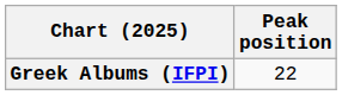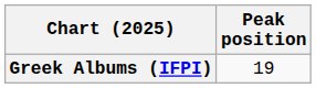 <table class="wikitable sortable plainrowheaders" style="text-align:center">
 <tr>
 <th scope="col">Chart (2025)</th>
 <th scope="col">Peak<br> position</th>
 </tr>
 <tr>
 <th scope="row">Greek Albums (<a href='#'>IFPI</a>)</th>
-<td>22</td>
+<td>19</td>
 </tr>
 </table>
